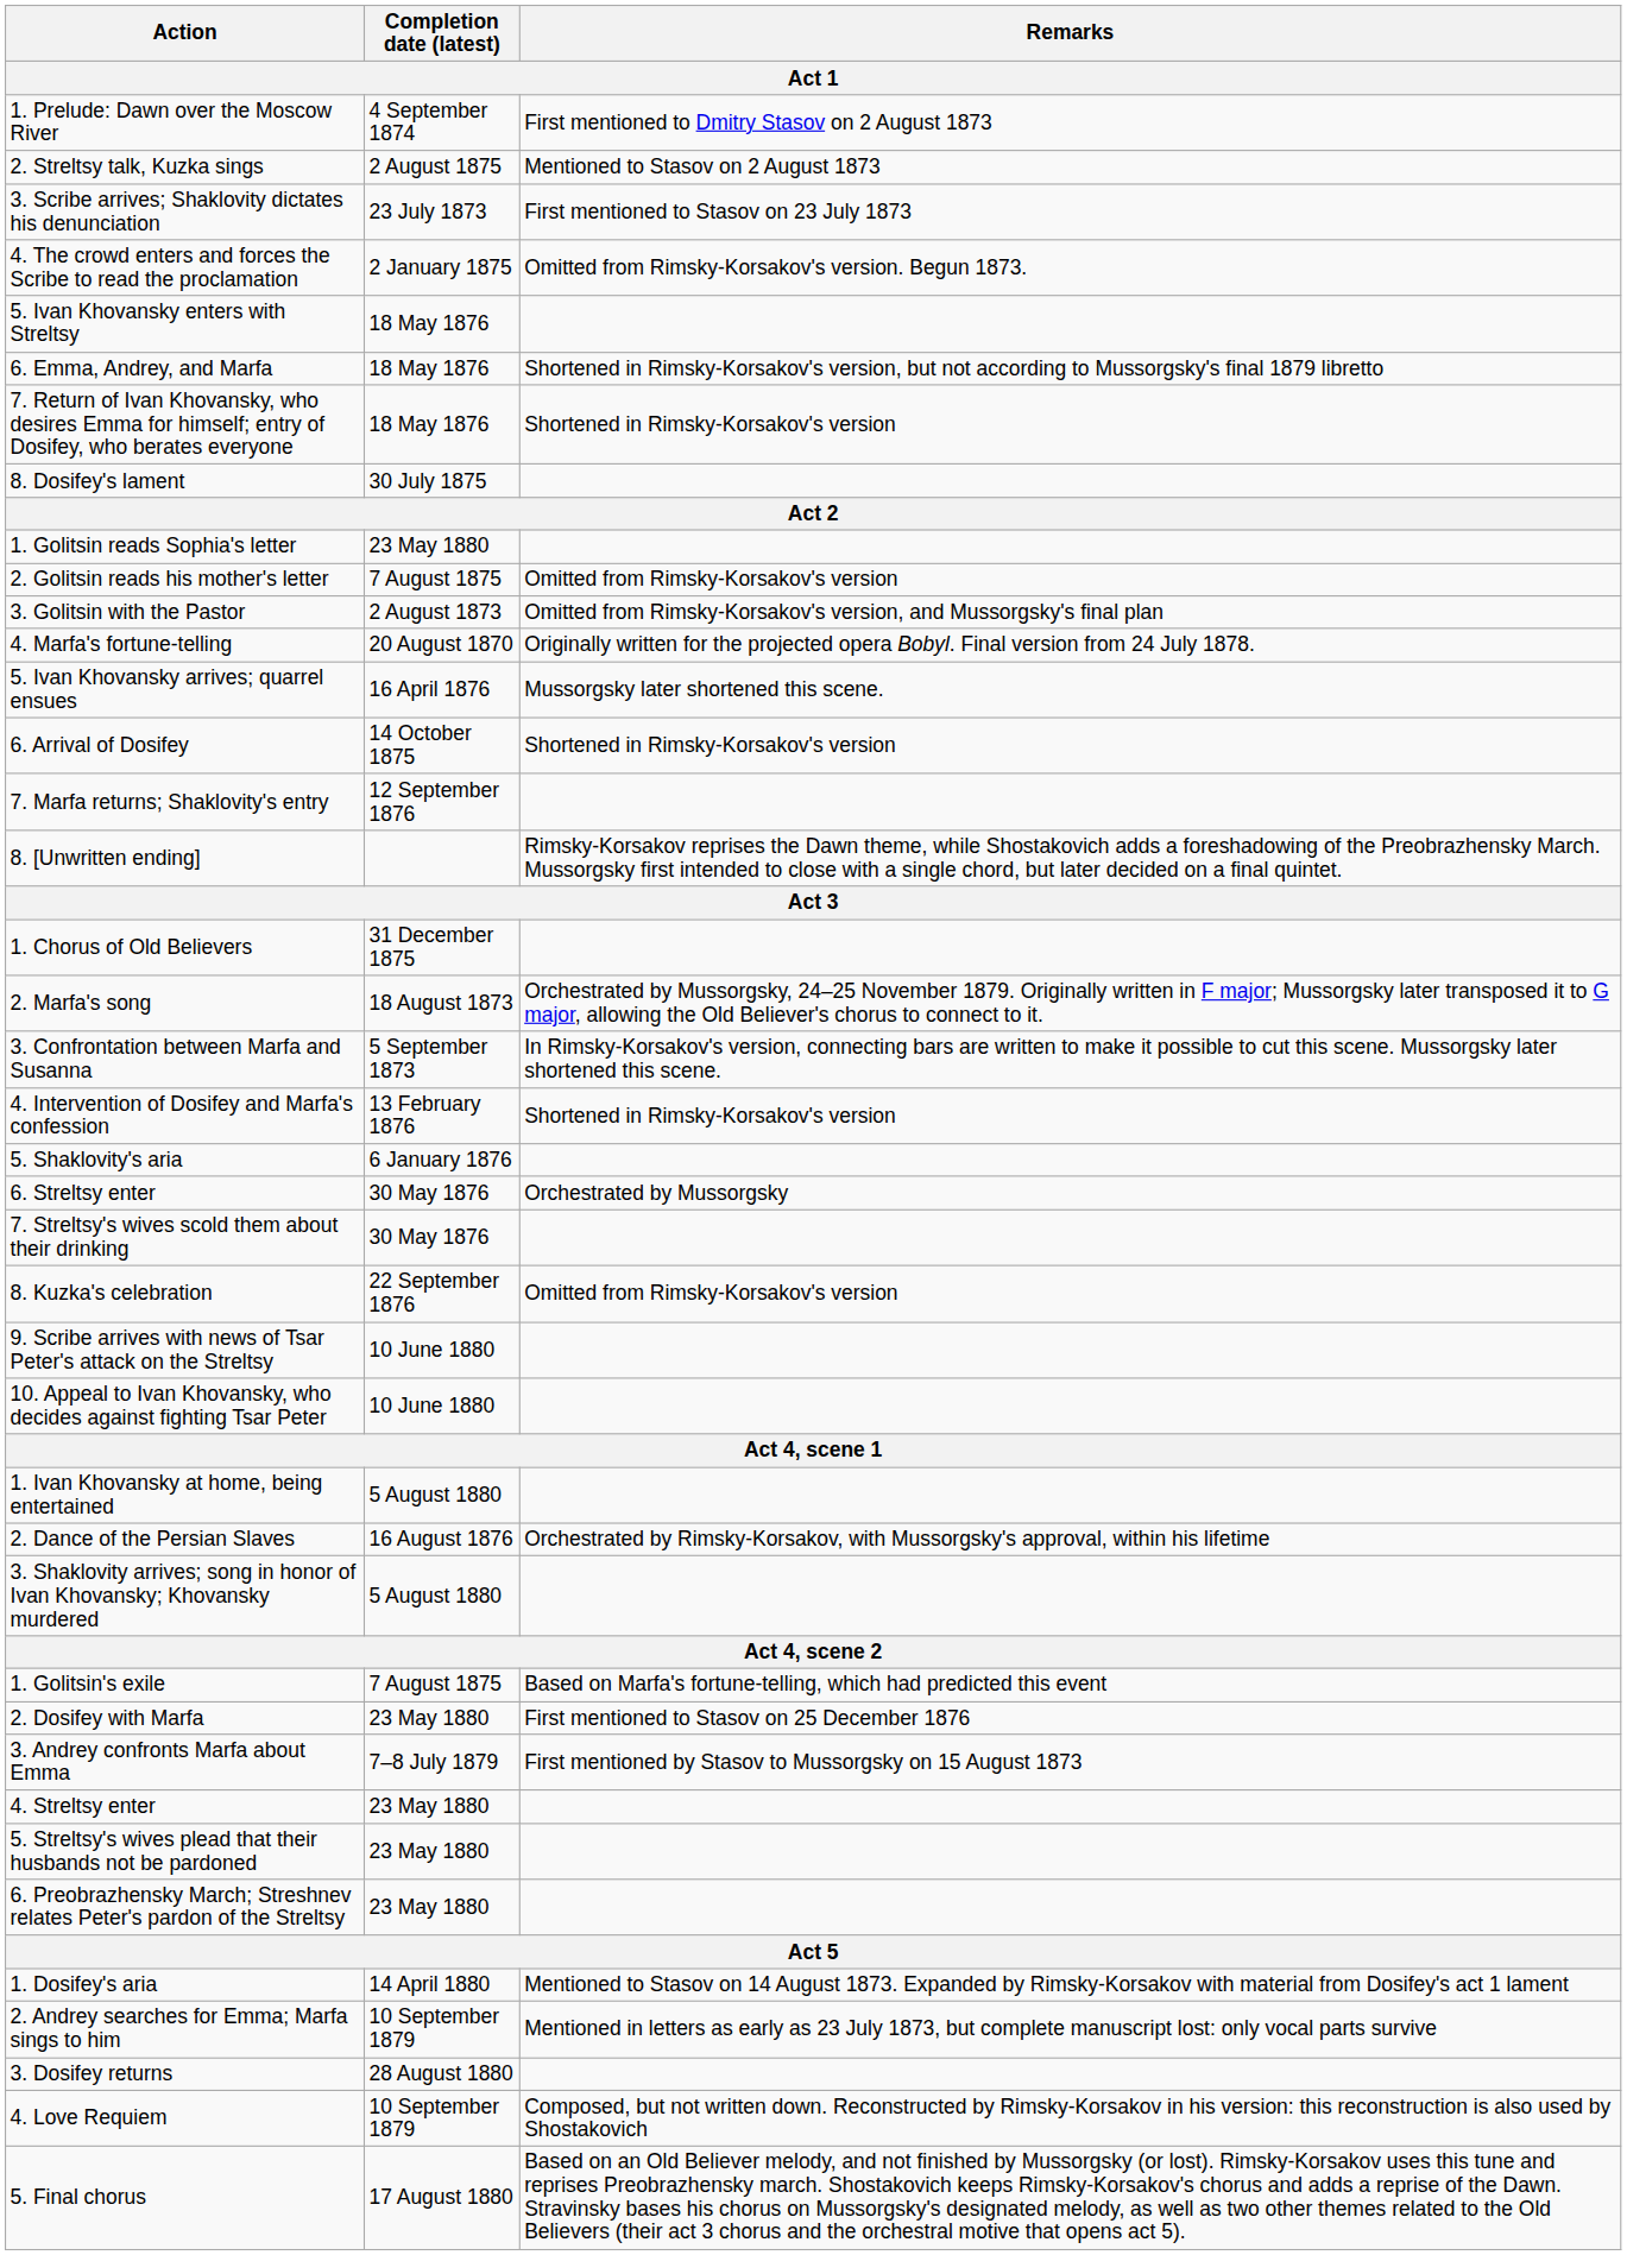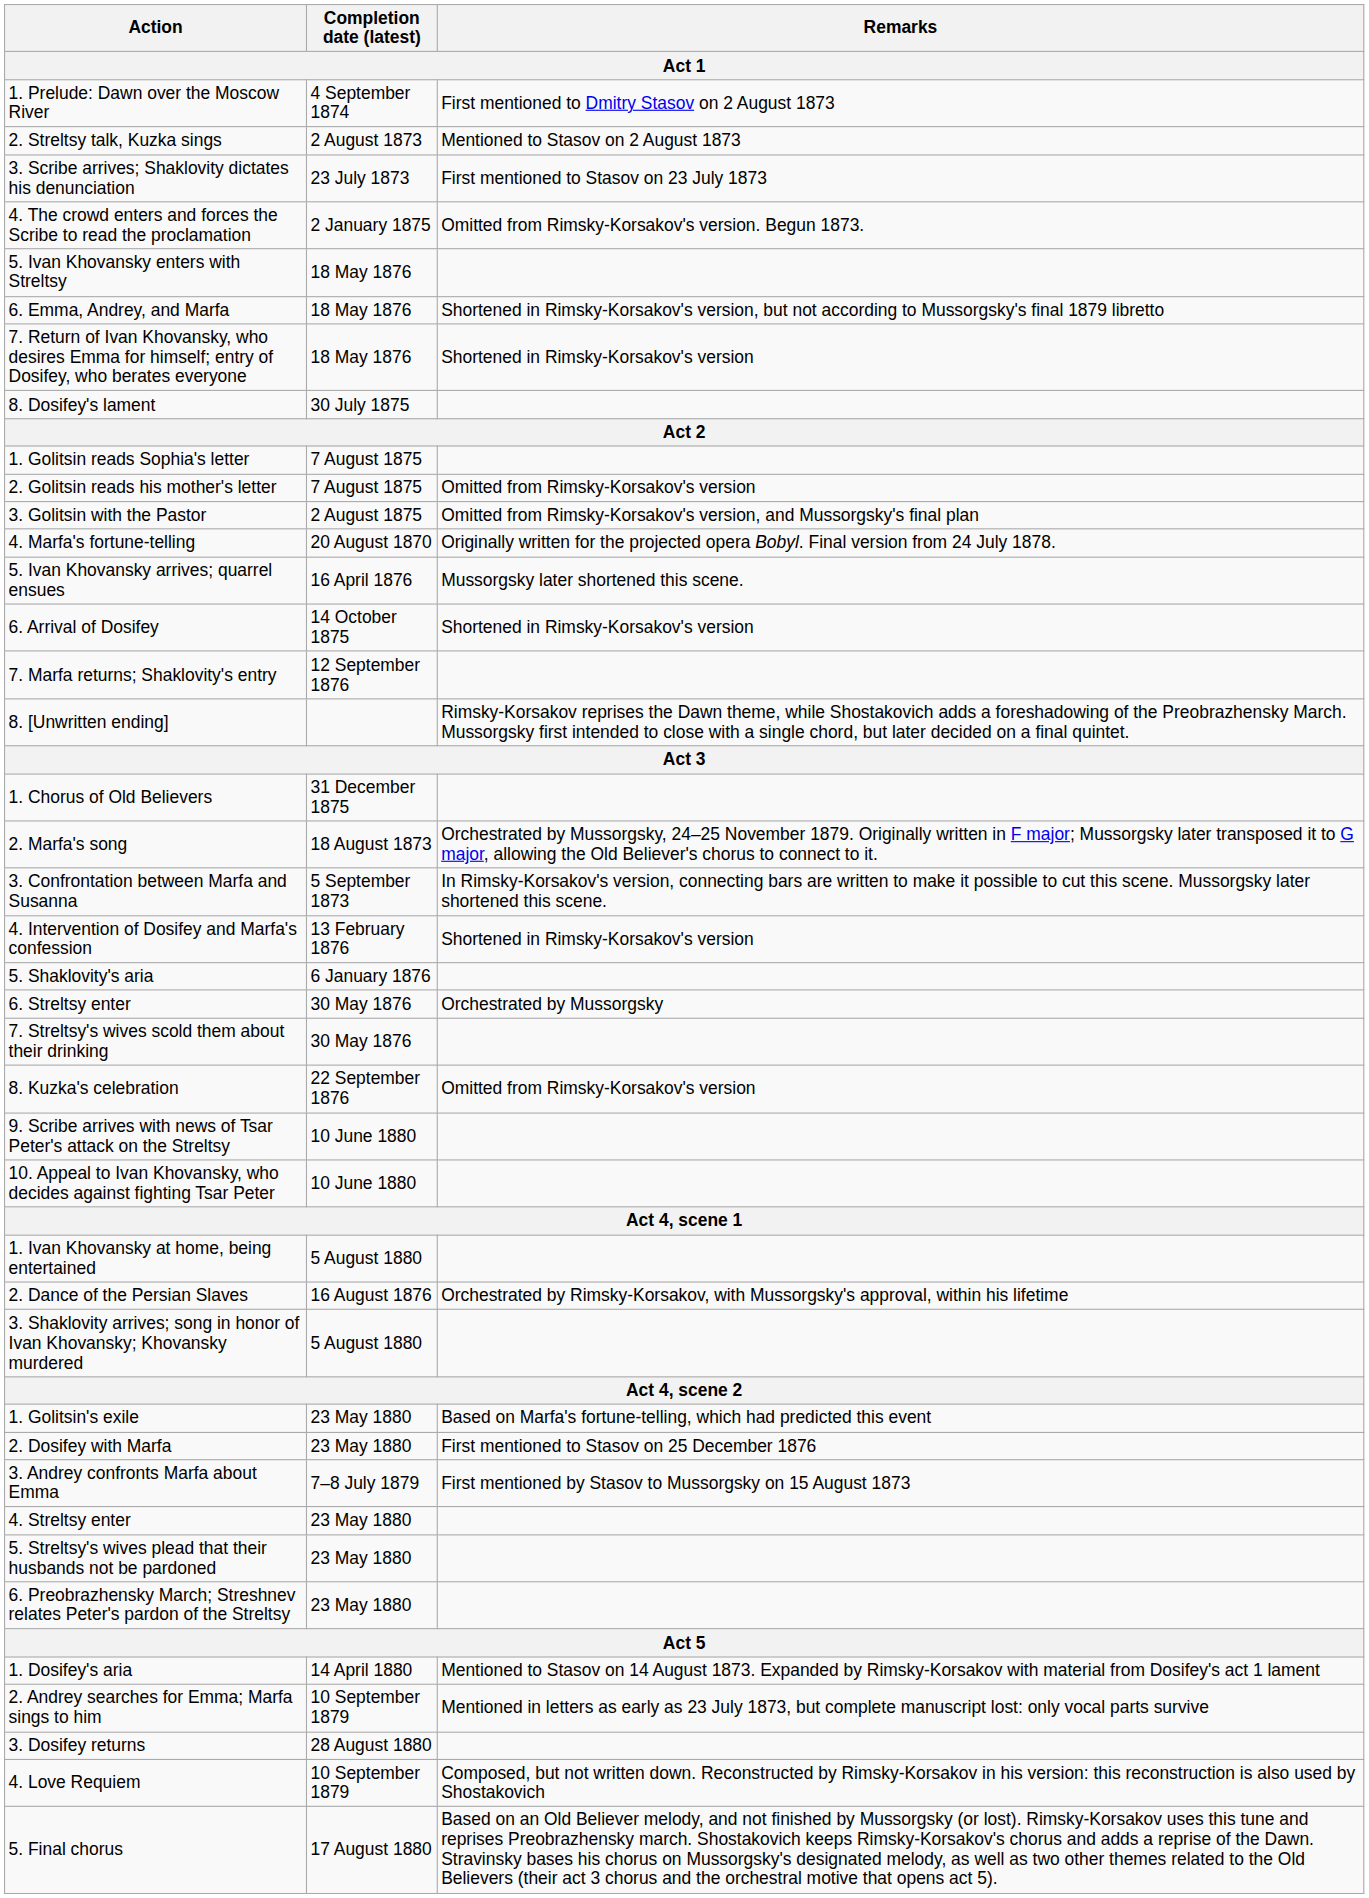 <table Class="wikitable">
 <tr>
 <th>Action</th>
 <th>Completion date (latest)</th>
 <th>Remarks</th>
 </tr>
 <tr>
 <th colspan=3>Act 1</th>
 </tr>
 <tr>
 <td>1. Prelude: Dawn over the Moscow River</td>
 <td>4 September 1874</td>
 <td>First mentioned to <a href='#'>Dmitry Stasov</a> on 2 August 1873</td>
 </tr>
 <tr>
 <td>2. Streltsy talk, Kuzka sings</td>
-<td>2 August 1875</td>
+<td>2 August 1873</td>
 <td>Mentioned to Stasov on 2 August 1873</td>
 </tr>
 <tr>
 <td>3. Scribe arrives; Shaklovity dictates his denunciation</td>
 <td>23 July 1873</td>
 <td>First mentioned to Stasov on 23 July 1873</td>
 </tr>
 <tr>
 <td>4. The crowd enters and forces the Scribe to read the proclamation</td>
 <td>2 January 1875</td>
 <td>Omitted from Rimsky-Korsakov's version. Begun 1873.</td>
 </tr>
 <tr>
 <td>5. Ivan Khovansky enters with Streltsy</td>
 <td>18 May 1876</td>
 <td></td>
 </tr>
 <tr>
 <td>6. Emma, Andrey, and Marfa</td>
 <td>18 May 1876</td>
 <td>Shortened in Rimsky-Korsakov's version, but not according to Mussorgsky's final 1879 libretto</td>
 </tr>
 <tr>
 <td>7. Return of Ivan Khovansky, who desires Emma for himself; entry of Dosifey, who berates everyone</td>
 <td>18 May 1876</td>
 <td>Shortened in Rimsky-Korsakov's version</td>
 </tr>
 <tr>
 <td>8. Dosifey's lament</td>
 <td>30 July 1875</td>
 <td></td>
 </tr>
 <tr>
 <th colspan=3>Act 2</th>
 </tr>
 <tr>
 <td>1. Golitsin reads Sophia's letter</td>
-<td>23 May 1880</td>
+<td>7 August 1875</td>
 <td></td>
 </tr>
 <tr>
 <td>2. Golitsin reads his mother's letter</td>
 <td>7 August 1875</td>
 <td>Omitted from Rimsky-Korsakov's version</td>
 </tr>
 <tr>
 <td>3. Golitsin with the Pastor</td>
-<td>2 August 1873</td>
+<td>2 August 1875</td>
 <td>Omitted from Rimsky-Korsakov's version, and Mussorgsky's final plan</td>
 </tr>
 <tr>
 <td>4. Marfa's fortune-telling</td>
 <td>20 August 1870</td>
 <td>Originally written for the projected opera <em>Bobyl</em>. Final version from 24 July 1878.</td>
 </tr>
 <tr>
 <td>5. Ivan Khovansky arrives; quarrel ensues</td>
 <td>16 April 1876</td>
 <td>Mussorgsky later shortened this scene.</td>
 </tr>
 <tr>
 <td>6. Arrival of Dosifey</td>
 <td>14 October 1875</td>
 <td>Shortened in Rimsky-Korsakov's version</td>
 </tr>
 <tr>
 <td>7. Marfa returns; Shaklovity's entry</td>
 <td>12 September 1876</td>
 <td></td>
 </tr>
 <tr>
 <td>8. [Unwritten ending]</td>
 <td></td>
 <td>Rimsky-Korsakov reprises the Dawn theme, while Shostakovich adds a foreshadowing of the Preobrazhensky March. Mussorgsky first intended to close with a single chord, but later decided on a final quintet.</td>
 </tr>
 <tr>
 <th colspan=3>Act 3</th>
 </tr>
 <tr>
 <td>1. Chorus of Old Believers</td>
 <td>31 December 1875</td>
 <td></td>
 </tr>
 <tr>
 <td>2. Marfa's song</td>
 <td>18 August 1873</td>
 <td>Orchestrated by Mussorgsky, 24–25 November 1879. Originally written in <a href='#'>F major</a>; Mussorgsky later transposed it to <a href='#'>G major</a>, allowing the Old Believer's chorus to connect to it.</td>
 </tr>
 <tr>
 <td>3. Confrontation between Marfa and Susanna</td>
 <td>5 September 1873</td>
 <td>In Rimsky-Korsakov's version, connecting bars are written to make it possible to cut this scene. Mussorgsky later shortened this scene.</td>
 </tr>
 <tr>
 <td>4. Intervention of Dosifey and Marfa's confession</td>
 <td>13 February 1876</td>
 <td>Shortened in Rimsky-Korsakov's version</td>
 </tr>
 <tr>
 <td>5. Shaklovity's aria</td>
 <td>6 January 1876</td>
 <td></td>
 </tr>
 <tr>
 <td>6. Streltsy enter</td>
 <td>30 May 1876</td>
 <td>Orchestrated by Mussorgsky</td>
 </tr>
 <tr>
 <td>7. Streltsy's wives scold them about their drinking</td>
 <td>30 May 1876</td>
 <td></td>
 </tr>
 <tr>
 <td>8. Kuzka's celebration</td>
 <td>22 September 1876</td>
 <td>Omitted from Rimsky-Korsakov's version</td>
 </tr>
 <tr>
 <td>9. Scribe arrives with news of Tsar Peter's attack on the Streltsy</td>
 <td>10 June 1880</td>
 <td></td>
 </tr>
 <tr>
 <td>10. Appeal to Ivan Khovansky, who decides against fighting Tsar Peter</td>
 <td>10 June 1880</td>
 <td></td>
 </tr>
 <tr>
 <th colspan=3>Act 4, scene 1</th>
 </tr>
 <tr>
 <td>1. Ivan Khovansky at home, being entertained</td>
 <td>5 August 1880</td>
 <td></td>
 </tr>
 <tr>
 <td>2. Dance of the Persian Slaves</td>
 <td>16 August 1876</td>
 <td>Orchestrated by Rimsky-Korsakov, with Mussorgsky's approval, within his lifetime</td>
 </tr>
 <tr>
 <td>3. Shaklovity arrives; song in honor of Ivan Khovansky; Khovansky murdered</td>
 <td>5 August 1880</td>
 <td></td>
 </tr>
 <tr>
 <th colspan=3>Act 4, scene 2</th>
 </tr>
 <tr>
 <td>1. Golitsin's exile</td>
-<td>7 August 1875</td>
+<td>23 May 1880</td>
 <td>Based on Marfa's fortune-telling, which had predicted this event</td>
 </tr>
 <tr>
 <td>2. Dosifey with Marfa</td>
 <td>23 May 1880</td>
 <td>First mentioned to Stasov on 25 December 1876</td>
 </tr>
 <tr>
 <td>3. Andrey confronts Marfa about Emma</td>
 <td>7–8 July 1879</td>
 <td>First mentioned by Stasov to Mussorgsky on 15 August 1873</td>
 </tr>
 <tr>
 <td>4. Streltsy enter</td>
 <td>23 May 1880</td>
 <td></td>
 </tr>
 <tr>
 <td>5. Streltsy's wives plead that their husbands not be pardoned</td>
 <td>23 May 1880</td>
 <td></td>
 </tr>
 <tr>
 <td>6. Preobrazhensky March; Streshnev relates Peter's pardon of the Streltsy</td>
 <td>23 May 1880</td>
 <td></td>
 </tr>
 <tr>
 <th colspan=3>Act 5</th>
 </tr>
 <tr>
 <td>1. Dosifey's aria</td>
 <td>14 April 1880</td>
 <td>Mentioned to Stasov on 14 August 1873. Expanded by Rimsky-Korsakov with material from Dosifey's act 1 lament</td>
 </tr>
 <tr>
 <td>2. Andrey searches for Emma; Marfa sings to him</td>
 <td>10 September 1879</td>
 <td>Mentioned in letters as early as 23 July 1873, but complete manuscript lost: only vocal parts survive</td>
 </tr>
 <tr>
 <td>3. Dosifey returns</td>
 <td>28 August 1880</td>
 <td></td>
 </tr>
 <tr>
 <td>4. Love Requiem</td>
 <td>10 September 1879</td>
 <td>Composed, but not written down. Reconstructed by Rimsky-Korsakov in his version: this reconstruction is also used by Shostakovich</td>
 </tr>
 <tr>
 <td>5. Final chorus</td>
 <td>17 August 1880</td>
 <td>Based on an Old Believer melody, and not finished by Mussorgsky (or lost). Rimsky-Korsakov uses this tune and reprises Preobrazhensky march. Shostakovich keeps Rimsky-Korsakov's chorus and adds a reprise of the Dawn. Stravinsky bases his chorus on Mussorgsky's designated melody, as well as two other themes related to the Old Believers (their act 3 chorus and the orchestral motive that opens act 5).</td>
 </tr>
 </table>
